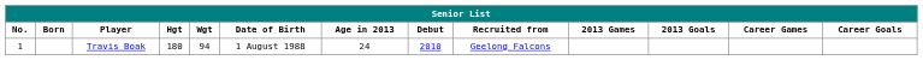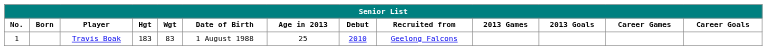 <table border="1" cellpadding="4" cellspacing="0" class="collapsible collapsed" style="text-align:center; font-size:95%; border-collapse:collapse; width:100%;">
 <tr>
 <th style="background:teal; color:white" colspan="13">Senior List</th>
 </tr>
 <tr>
 <th>No.</th>
 <th>Born</th>
 <th>Player</th>
 <th>Hgt</th>
 <th>Wgt</th>
 <th>Date of Birth</th>
 <th>Age in 2013</th>
 <th>Debut</th>
 <th>Recruited from</th>
 <th>2013 Games</th>
 <th>2013 Goals</th>
 <th>Career Games</th>
 <th>Career Goals</th>
 </tr>
 <tr>
 <td>1</td>
 <td></td>
 <td><a href='#'>Travis Boak</a></td>
-<td>180</td>
-<td>94</td>
+<td>183</td>
+<td>83</td>
 <td>1 August 1988</td>
-<td>24</td>
+<td>25</td>
 <td><a href='#'>2010</a></td>
 <td><a href='#'>Geelong Falcons</a></td>
 <td></td>
 <td></td>
 <td></td>
 <td></td>
 </tr>
 </table>
